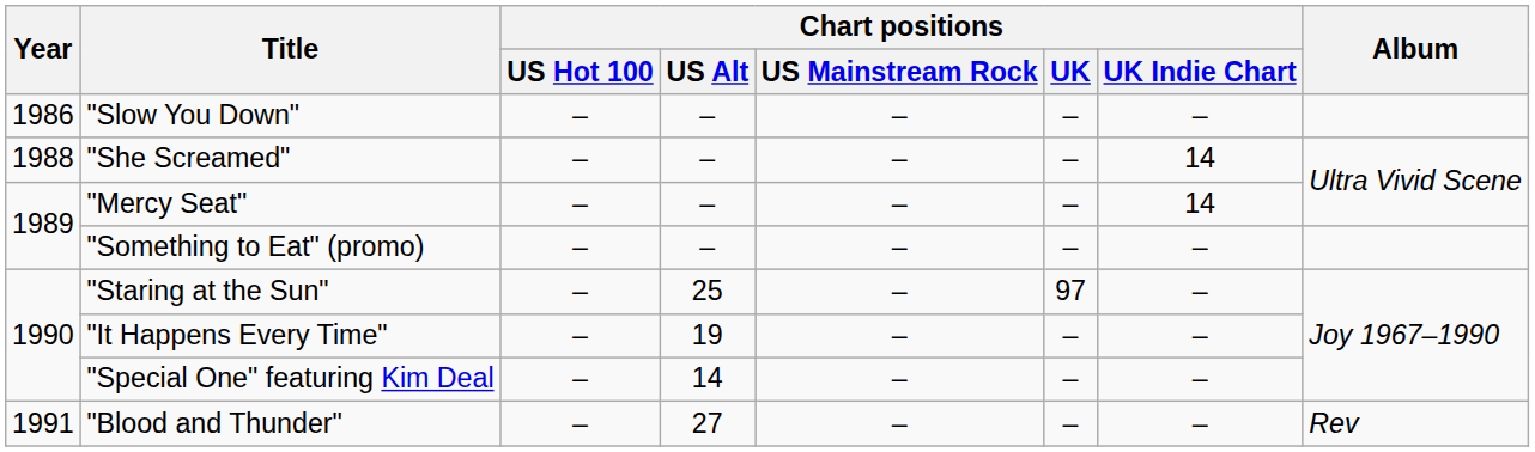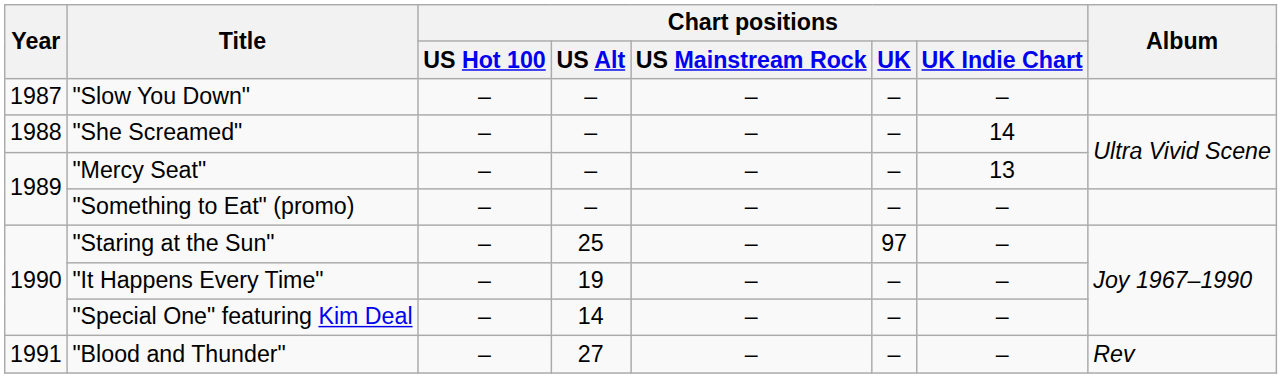 <table class="wikitable">
 <tr>
 <th rowspan="2">Year</th>
 <th rowspan="2">Title</th>
 <th colspan="5">Chart positions</th>
 <th rowspan="2">Album</th>
 </tr>
 <tr>
 <th>US <a href='#'>Hot 100</a></th>
 <th>US <a href='#'>Alt</a></th>
 <th>US <a href='#'>Mainstream Rock</a></th>
 <th><a href='#'>UK</a></th>
 <th><a href='#'>UK Indie Chart</a></th>
 </tr>
 <tr>
-<td>1986</td>
+<td>1987</td>
 <td>"Slow You Down"</td>
 <td style="text-align:center;">–</td>
 <td style="text-align:center;">–</td>
 <td style="text-align:center;">–</td>
 <td style="text-align:center;">–</td>
 <td style="text-align:center;">–</td>
 <td></td>
 </tr>
 <tr>
 <td>1988</td>
 <td>"She Screamed"</td>
 <td style="text-align:center;">–</td>
 <td style="text-align:center;">–</td>
 <td style="text-align:center;">–</td>
 <td style="text-align:center;">–</td>
 <td style="text-align:center;">14</td>
 <td rowspan="2"><em>Ultra Vivid Scene</em></td>
 </tr>
 <tr>
 <td rowspan="2">1989</td>
 <td>"Mercy Seat"</td>
 <td style="text-align:center;">–</td>
 <td style="text-align:center;">–</td>
 <td style="text-align:center;">–</td>
 <td style="text-align:center;">–</td>
-<td style="text-align:center;">14</td>
+<td style="text-align:center;">13</td>
 </tr>
 <tr>
 <td>"Something to Eat" (promo)</td>
 <td style="text-align:center;">–</td>
 <td style="text-align:center;">–</td>
 <td style="text-align:center;">–</td>
 <td style="text-align:center;">–</td>
 <td style="text-align:center;">–</td>
 <td></td>
 </tr>
 <tr>
 <td rowspan="3">1990</td>
 <td>"Staring at the Sun"</td>
 <td style="text-align:center;">–</td>
 <td style="text-align:center;">25</td>
 <td style="text-align:center;">–</td>
 <td style="text-align:center;">97</td>
 <td style="text-align:center;">–</td>
 <td rowspan="3"><em>Joy 1967–1990</em></td>
 </tr>
 <tr>
 <td>"It Happens Every Time"</td>
 <td style="text-align:center;">–</td>
 <td style="text-align:center;">19</td>
 <td style="text-align:center;">–</td>
 <td style="text-align:center;">–</td>
 <td style="text-align:center;">–</td>
 </tr>
 <tr>
 <td>"Special One" featuring <a href='#'>Kim Deal</a></td>
 <td style="text-align:center;">–</td>
 <td style="text-align:center;">14</td>
 <td style="text-align:center;">–</td>
 <td style="text-align:center;">–</td>
 <td style="text-align:center;">–</td>
 </tr>
 <tr>
 <td>1991</td>
 <td>"Blood and Thunder"</td>
 <td style="text-align:center;">–</td>
 <td style="text-align:center;">27</td>
 <td style="text-align:center;">–</td>
 <td style="text-align:center;">–</td>
 <td style="text-align:center;">–</td>
 <td><em>Rev</em></td>
 </tr>
 </table>
